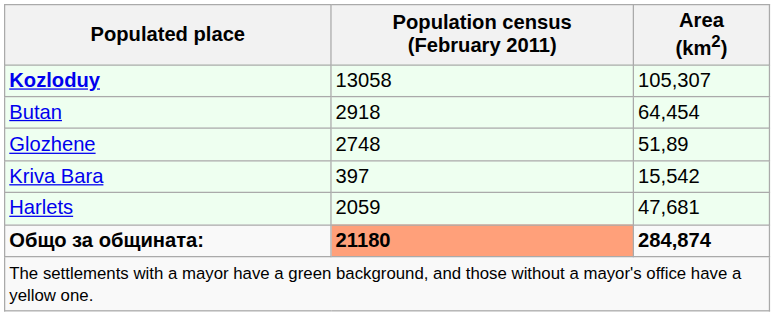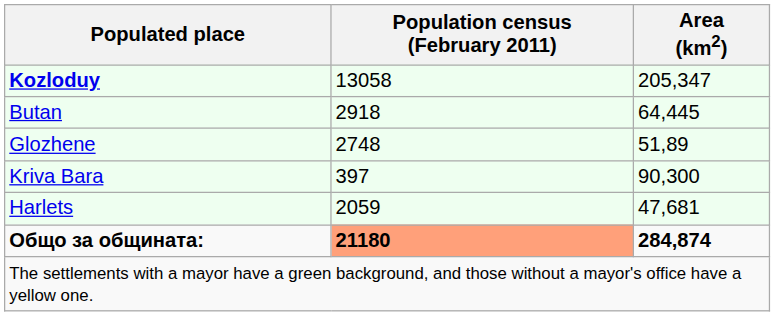 <table class="wikitable sortable">
 <tr>
 <th>Populated place</th>
 <th>Population census<br>(February 2011)</th>
 <th>Area<br>(km<sup>2</sup>)</th>
 </tr>
 <tr bgcolor="#EEFFFЕ">
 <td><strong><a href='#'>Kozloduy</a></strong></td>
 <td>13058</td>
-<td>105,307</td>
+<td>205,347</td>
 </tr>
 <tr bgcolor="#EEFFFЕ">
 <td><a href='#'>Butan</a></td>
 <td>2918</td>
-<td>64,454</td>
+<td>64,445</td>
 </tr>
 <tr bgcolor="#EEFFFЕ">
 <td><a href='#'>Glozhene</a></td>
 <td>2748</td>
 <td>51,89</td>
 </tr>
 <tr bgcolor="#EEFFFЕ">
 <td><a href='#'>Kriva Bara</a></td>
 <td>397</td>
-<td>15,542</td>
+<td>90,300</td>
 </tr>
 <tr bgcolor="#EEFFFЕ">
 <td><a href='#'>Harlets</a></td>
 <td>2059</td>
 <td>47,681</td>
 </tr>
 <tr>
 <td><strong>Общо за общината:</strong></td>
 <td style="background: lightsalmon;"><strong>21180</strong></td>
 <td><strong>284,874</strong></td>
 </tr>
 <tr>
 <td colspan="5"><small>The settlements with a mayor have a green background, and those without a mayor's office have a yellow one.</small></td>
 </tr>
 </table>
